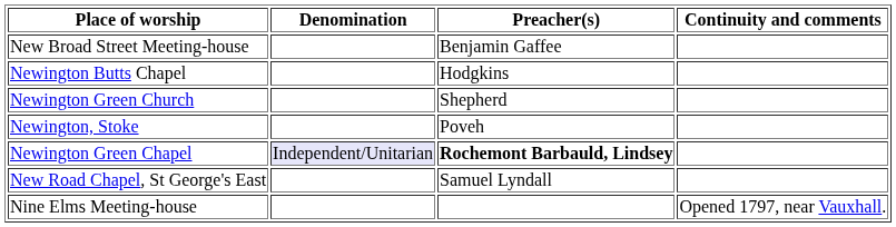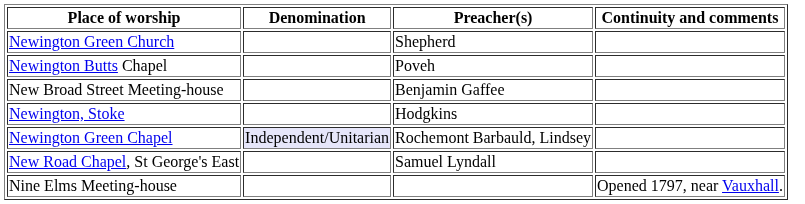 <table border=1>
 <tr>
 <th>Place of worship</th>
 <th>Denomination</th>
 <th>Preacher(s)</th>
 <th>Continuity and comments</th>
 </tr>
 <tr>
+<td><a href='#'>Newington Green Church</a></td>
+<td></td>
+<td>Shepherd</td>
+<td></td>
+</tr>
+<tr>
+<td><a href='#'>Newington Butts</a> Chapel</td>
+<td></td>
+<td>Poveh</td>
+<td></td>
+</tr>
+<tr>
 <td>New Broad Street Meeting-house</td>
 <td></td>
 <td>Benjamin Gaffee</td>
 <td></td>
 </tr>
 <tr>
-<td><a href='#'>Newington Butts</a> Chapel</td>
+<td><a href='#'>Newington, Stoke</a></td>
 <td></td>
 <td>Hodgkins</td>
 <td></td>
 </tr>
 <tr>
-<td><a href='#'>Newington Green Church</a></td>
-<td></td>
-<td>Shepherd</td>
-<td></td>
-</tr>
-<tr>
-<td><a href='#'>Newington, Stoke</a></td>
-<td></td>
-<td>Poveh</td>
-<td></td>
-</tr>
-<tr>
 <td><a href='#'>Newington Green Chapel</a></td>
 <td style="background: lavender;">Independent/Unitarian</td>
-<td><strong>Rochemont Barbauld, Lindsey</strong></td>
+<td>Rochemont Barbauld, Lindsey</td>
 <td></td>
 </tr>
 <tr>
 <td><a href='#'>New Road Chapel</a>, St George's East</td>
 <td></td>
 <td>Samuel Lyndall</td>
 <td></td>
 </tr>
 <tr>
 <td>Nine Elms Meeting-house</td>
 <td></td>
 <td></td>
 <td>Opened 1797, near <a href='#'>Vauxhall</a>.</td>
 </tr>
 </table>
